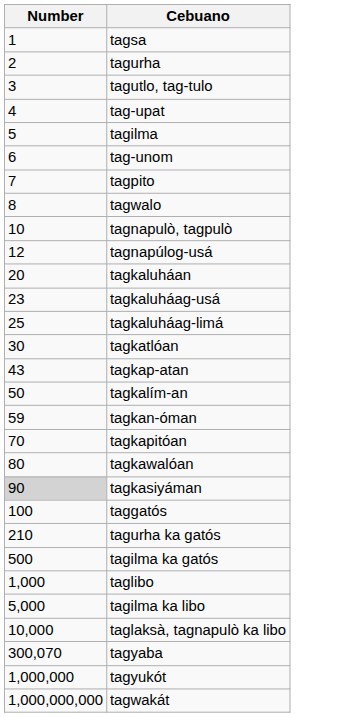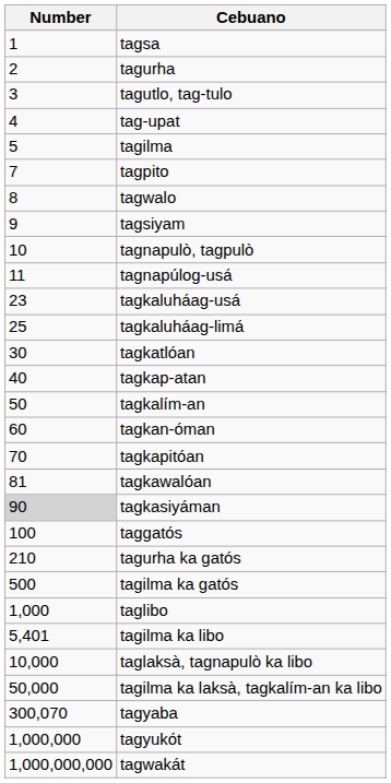 <table class="wikitable" style="margin:auto:" align="center" style="text-align:center">
 <tr>
 <th>Number</th>
 <th>Cebuano</th>
 </tr>
 <tr>
 <td>1</td>
 <td>tagsa</td>
 </tr>
 <tr>
 <td>2</td>
 <td>tagurha</td>
 </tr>
 <tr>
 <td>3</td>
 <td>tagutlo, tag-tulo</td>
 </tr>
 <tr>
 <td>4</td>
 <td>tag-upat</td>
 </tr>
 <tr>
 <td>5</td>
 <td>tagilma</td>
 </tr>
 <tr>
-<td>6</td>
-<td>tag-unom</td>
-</tr>
-<tr>
 <td>7</td>
 <td>tagpito</td>
 </tr>
 <tr>
 <td>8</td>
 <td>tagwalo</td>
 </tr>
 <tr>
+<td>9</td>
+<td>tagsiyam</td>
+</tr>
+<tr>
 <td>10</td>
 <td>tagnapulò, tagpulò</td>
 </tr>
 <tr>
-<td>12</td>
+<td>11</td>
 <td>tagnapúlog-usá</td>
-</tr>
-<tr>
-<td>20</td>
-<td>tagkaluháan</td>
 </tr>
 <tr>
 <td>23</td>
 <td>tagkaluháag-usá</td>
 </tr>
 <tr>
 <td>25</td>
 <td>tagkaluháag-limá</td>
 </tr>
 <tr>
 <td>30</td>
 <td>tagkatlóan</td>
 </tr>
 <tr>
-<td>43</td>
+<td>40</td>
 <td>tagkap-atan</td>
 </tr>
 <tr>
 <td>50</td>
 <td>tagkalím-an</td>
 </tr>
 <tr>
-<td>59</td>
+<td>60</td>
 <td>tagkan-óman</td>
 </tr>
 <tr>
 <td>70</td>
 <td>tagkapitóan</td>
 </tr>
 <tr>
-<td>80</td>
+<td>81</td>
 <td>tagkawalóan</td>
 </tr>
 <tr>
 <td style="background: lightgrey;">90</td>
 <td>tagkasiyáman</td>
 </tr>
 <tr>
 <td>100</td>
 <td>taggatós</td>
 </tr>
 <tr>
 <td>210</td>
 <td>tagurha ka gatós</td>
 </tr>
 <tr>
 <td>500</td>
 <td>tagilma ka gatós</td>
 </tr>
 <tr>
 <td>1,000</td>
 <td>taglibo</td>
 </tr>
 <tr>
-<td>5,000</td>
+<td>5,401</td>
 <td>tagilma ka libo</td>
 </tr>
 <tr>
 <td>10,000</td>
 <td>taglaksà, tagnapulò ka libo</td>
+</tr>
+<tr>
+<td>50,000</td>
+<td>tagilma ka laksà, tagkalím-an ka libo</td>
 </tr>
 <tr>
 <td>300,070</td>
 <td>tagyaba</td>
 </tr>
 <tr>
 <td>1,000,000</td>
 <td>tagyukót</td>
 </tr>
 <tr>
 <td>1,000,000,000</td>
 <td>tagwakát</td>
 </tr>
 </table>
